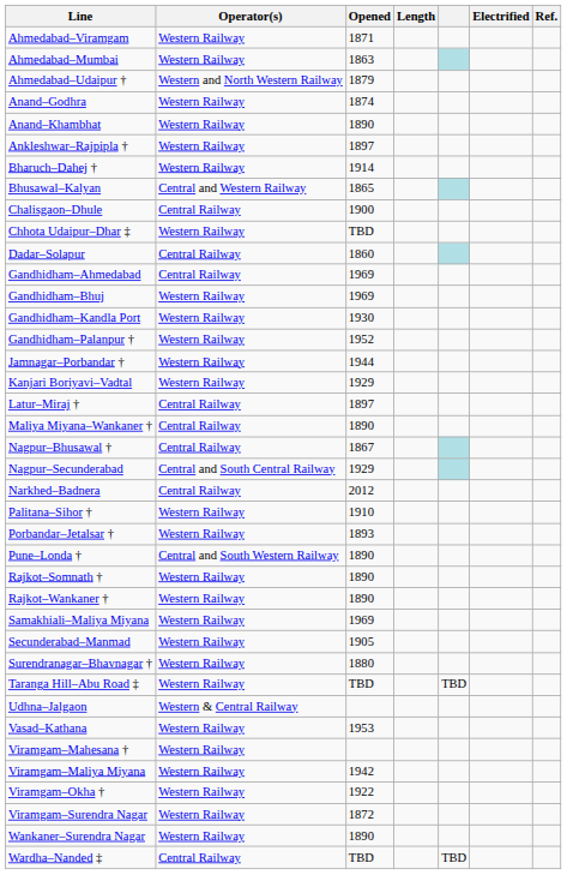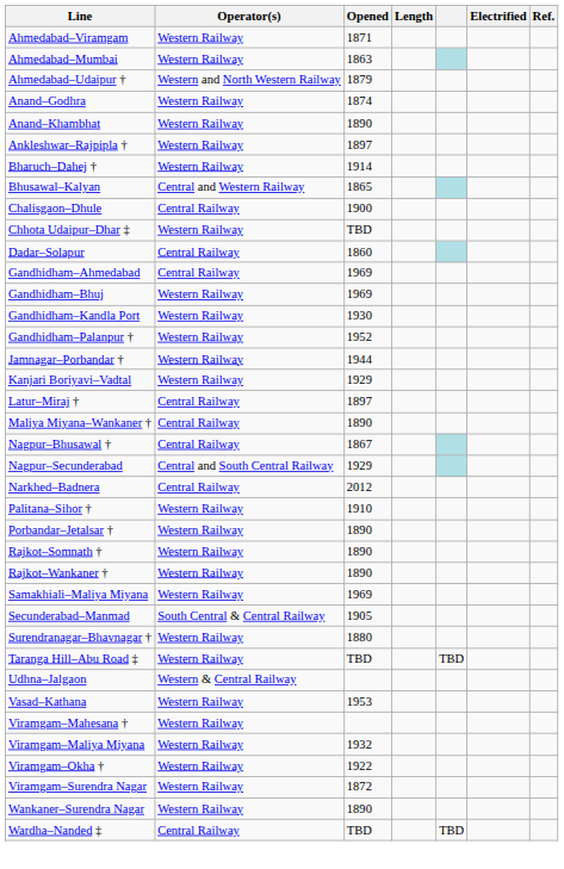 <table class="wikitable sortable" style="font-size:small;">
 <tr>
 <th>Line</th>
 <th>Operator(s)</th>
 <th>Opened</th>
 <th>Length</th>
 <th></th>
 <th>Electrified</th>
 <th>Ref.</th>
 </tr>
 <tr>
 <td><a href='#'>Ahmedabad–Viramgam</a></td>
 <td><a href='#'>Western Railway</a></td>
 <td>1871</td>
 <td></td>
 <td></td>
 <td></td>
 <td></td>
 </tr>
 <tr>
 <td><a href='#'>Ahmedabad–Mumbai</a></td>
 <td><a href='#'>Western Railway</a></td>
 <td>1863</td>
 <td></td>
 <td style="background-color:#B0E0E6";></td>
 <td></td>
 <td></td>
 </tr>
 <tr>
 <td><a href='#'>Ahmedabad–Udaipur</a> †</td>
 <td><a href='#'>Western</a> and <a href='#'>North Western Railway</a></td>
 <td>1879</td>
 <td></td>
 <td></td>
 <td></td>
 <td></td>
 </tr>
 <tr>
 <td><a href='#'>Anand–Godhra</a></td>
 <td><a href='#'>Western Railway</a></td>
 <td>1874</td>
 <td></td>
 <td></td>
 <td></td>
 <td></td>
 </tr>
 <tr>
 <td><a href='#'>Anand–Khambhat</a></td>
 <td><a href='#'>Western Railway</a></td>
 <td>1890</td>
 <td></td>
 <td></td>
 <td></td>
 <td></td>
 </tr>
 <tr>
 <td><a href='#'>Ankleshwar–Rajpipla</a> †</td>
 <td><a href='#'>Western Railway</a></td>
 <td>1897</td>
 <td></td>
 <td></td>
 <td></td>
 <td></td>
 </tr>
 <tr>
 <td><a href='#'>Bharuch–Dahej</a> †</td>
 <td><a href='#'>Western Railway</a></td>
 <td>1914</td>
 <td></td>
 <td></td>
 <td></td>
 <td></td>
 </tr>
 <tr>
 <td><a href='#'>Bhusawal–Kalyan</a></td>
 <td><a href='#'>Central</a> and <a href='#'>Western Railway</a></td>
 <td>1865</td>
 <td></td>
 <td style="background-color:#B0E0E6";></td>
 <td></td>
 <td></td>
 </tr>
 <tr>
 <td><a href='#'>Chalisgaon–Dhule</a></td>
 <td><a href='#'>Central Railway</a></td>
 <td>1900</td>
 <td></td>
 <td></td>
 <td></td>
 <td></td>
 </tr>
 <tr>
 <td><a href='#'>Chhota Udaipur–Dhar</a> ‡</td>
 <td><a href='#'>Western Railway</a></td>
 <td>TBD</td>
 <td></td>
 <td></td>
 <td></td>
 <td></td>
 </tr>
 <tr>
 <td><a href='#'>Dadar–Solapur</a></td>
 <td><a href='#'>Central Railway</a></td>
 <td>1860</td>
 <td></td>
 <td style="background-color:#B0E0E6";></td>
 <td></td>
 <td></td>
 </tr>
 <tr>
 <td><a href='#'>Gandhidham–Ahmedabad</a></td>
 <td><a href='#'>Central Railway</a></td>
 <td>1969</td>
 <td></td>
 <td></td>
 <td></td>
 <td></td>
 </tr>
 <tr>
 <td><a href='#'>Gandhidham–Bhuj</a></td>
 <td><a href='#'>Western Railway</a></td>
 <td>1969</td>
 <td></td>
 <td></td>
 <td></td>
 <td></td>
 </tr>
 <tr>
 <td><a href='#'>Gandhidham–Kandla Port</a></td>
 <td><a href='#'>Western Railway</a></td>
 <td>1930</td>
 <td></td>
 <td></td>
 <td></td>
 <td></td>
 </tr>
 <tr>
 <td><a href='#'>Gandhidham–Palanpur</a> †</td>
 <td><a href='#'>Western Railway</a></td>
 <td>1952</td>
 <td></td>
 <td></td>
 <td></td>
 <td></td>
 </tr>
 <tr>
 <td><a href='#'>Jamnagar–Porbandar</a> †</td>
 <td><a href='#'>Western Railway</a></td>
 <td>1944</td>
 <td></td>
 <td></td>
 <td></td>
 <td></td>
 </tr>
 <tr>
 <td><a href='#'>Kanjari Boriyavi–Vadtal</a></td>
 <td><a href='#'>Western Railway</a></td>
 <td>1929</td>
 <td></td>
 <td></td>
 <td></td>
 <td></td>
 </tr>
 <tr>
 <td><a href='#'>Latur–Miraj</a> †</td>
 <td><a href='#'>Central Railway</a></td>
 <td>1897</td>
 <td></td>
 <td></td>
 <td></td>
 <td></td>
 </tr>
 <tr>
 <td><a href='#'>Maliya Miyana–Wankaner</a> †</td>
 <td><a href='#'>Central Railway</a></td>
 <td>1890</td>
 <td></td>
 <td></td>
 <td></td>
 <td></td>
 </tr>
 <tr>
 <td><a href='#'>Nagpur–Bhusawal</a> †</td>
 <td><a href='#'>Central Railway</a></td>
 <td>1867</td>
 <td></td>
 <td style="background-color:#B0E0E6";></td>
 <td></td>
 <td></td>
 </tr>
 <tr>
 <td><a href='#'>Nagpur–Secunderabad</a></td>
 <td><a href='#'>Central</a> and <a href='#'>South Central Railway</a></td>
 <td>1929</td>
 <td></td>
 <td style="background-color:#B0E0E6";></td>
 <td></td>
 <td></td>
 </tr>
 <tr>
 <td><a href='#'>Narkhed–Badnera</a></td>
 <td><a href='#'>Central Railway</a></td>
 <td>2012</td>
 <td></td>
 <td></td>
 <td></td>
 <td></td>
 </tr>
 <tr>
 <td><a href='#'>Palitana–Sihor</a> †</td>
 <td><a href='#'>Western Railway</a></td>
 <td>1910</td>
 <td></td>
 <td></td>
 <td></td>
 <td></td>
 </tr>
 <tr>
 <td><a href='#'>Porbandar–Jetalsar</a> †</td>
 <td><a href='#'>Western Railway</a></td>
-<td>1893</td>
-<td></td>
-<td></td>
-<td></td>
-<td></td>
-</tr>
-<tr>
-<td><a href='#'>Pune–Londa</a> †</td>
-<td><a href='#'>Central</a> and <a href='#'>South Western Railway</a></td>
 <td>1890</td>
 <td></td>
 <td></td>
 <td></td>
 <td></td>
 </tr>
 <tr>
 <td><a href='#'>Rajkot–Somnath</a> †</td>
 <td><a href='#'>Western Railway</a></td>
 <td>1890</td>
 <td></td>
 <td></td>
 <td></td>
 <td></td>
 </tr>
 <tr>
 <td><a href='#'>Rajkot–Wankaner</a> †</td>
 <td><a href='#'>Western Railway</a></td>
 <td>1890</td>
 <td></td>
 <td></td>
 <td></td>
 <td></td>
 </tr>
 <tr>
 <td><a href='#'>Samakhiali–Maliya Miyana</a></td>
 <td><a href='#'>Western Railway</a></td>
 <td>1969</td>
 <td></td>
 <td></td>
 <td></td>
 <td></td>
 </tr>
 <tr>
 <td><a href='#'>Secunderabad–Manmad</a></td>
-<td><a href='#'>Western Railway</a></td>
+<td><a href='#'>South Central</a> & <a href='#'>Central Railway</a></td>
 <td>1905</td>
 <td></td>
 <td></td>
 <td></td>
 <td></td>
 </tr>
 <tr>
 <td><a href='#'>Surendranagar–Bhavnagar</a> †</td>
 <td><a href='#'>Western Railway</a></td>
 <td>1880</td>
 <td></td>
 <td></td>
 <td></td>
 <td></td>
 </tr>
 <tr>
 <td><a href='#'>Taranga Hill–Abu Road</a> ‡</td>
 <td><a href='#'>Western Railway</a></td>
 <td>TBD</td>
 <td></td>
 <td>TBD</td>
 <td></td>
 <td></td>
 </tr>
 <tr>
 <td><a href='#'>Udhna–Jalgaon</a></td>
 <td><a href='#'>Western</a> & <a href='#'>Central Railway</a></td>
 <td></td>
 <td></td>
 <td></td>
 <td></td>
 <td></td>
 </tr>
 <tr>
 <td><a href='#'>Vasad–Kathana</a></td>
 <td><a href='#'>Western Railway</a></td>
 <td>1953</td>
 <td></td>
 <td></td>
 <td></td>
 <td></td>
 </tr>
 <tr>
 <td><a href='#'>Viramgam–Mahesana</a> †</td>
 <td><a href='#'>Western Railway</a></td>
 <td></td>
 <td></td>
 <td></td>
 <td></td>
 <td></td>
 </tr>
 <tr>
 <td><a href='#'>Viramgam–Maliya Miyana</a></td>
 <td><a href='#'>Western Railway</a></td>
-<td>1942</td>
+<td>1932</td>
 <td></td>
 <td></td>
 <td></td>
 <td></td>
 </tr>
 <tr>
 <td><a href='#'>Viramgam–Okha</a> †</td>
 <td><a href='#'>Western Railway</a></td>
 <td>1922</td>
 <td></td>
 <td></td>
 <td></td>
 <td></td>
 </tr>
 <tr>
 <td><a href='#'>Viramgam–Surendra Nagar</a></td>
 <td><a href='#'>Western Railway</a></td>
 <td>1872</td>
 <td></td>
 <td></td>
 <td></td>
 <td></td>
 </tr>
 <tr>
 <td><a href='#'>Wankaner–Surendra Nagar</a></td>
 <td><a href='#'>Western Railway</a></td>
 <td>1890</td>
 <td></td>
 <td></td>
 <td></td>
 <td></td>
 </tr>
 <tr>
 <td><a href='#'>Wardha–Nanded</a> ‡</td>
 <td><a href='#'>Central Railway</a></td>
 <td>TBD</td>
 <td></td>
 <td>TBD</td>
 <td></td>
 <td></td>
 </tr>
 </table>
